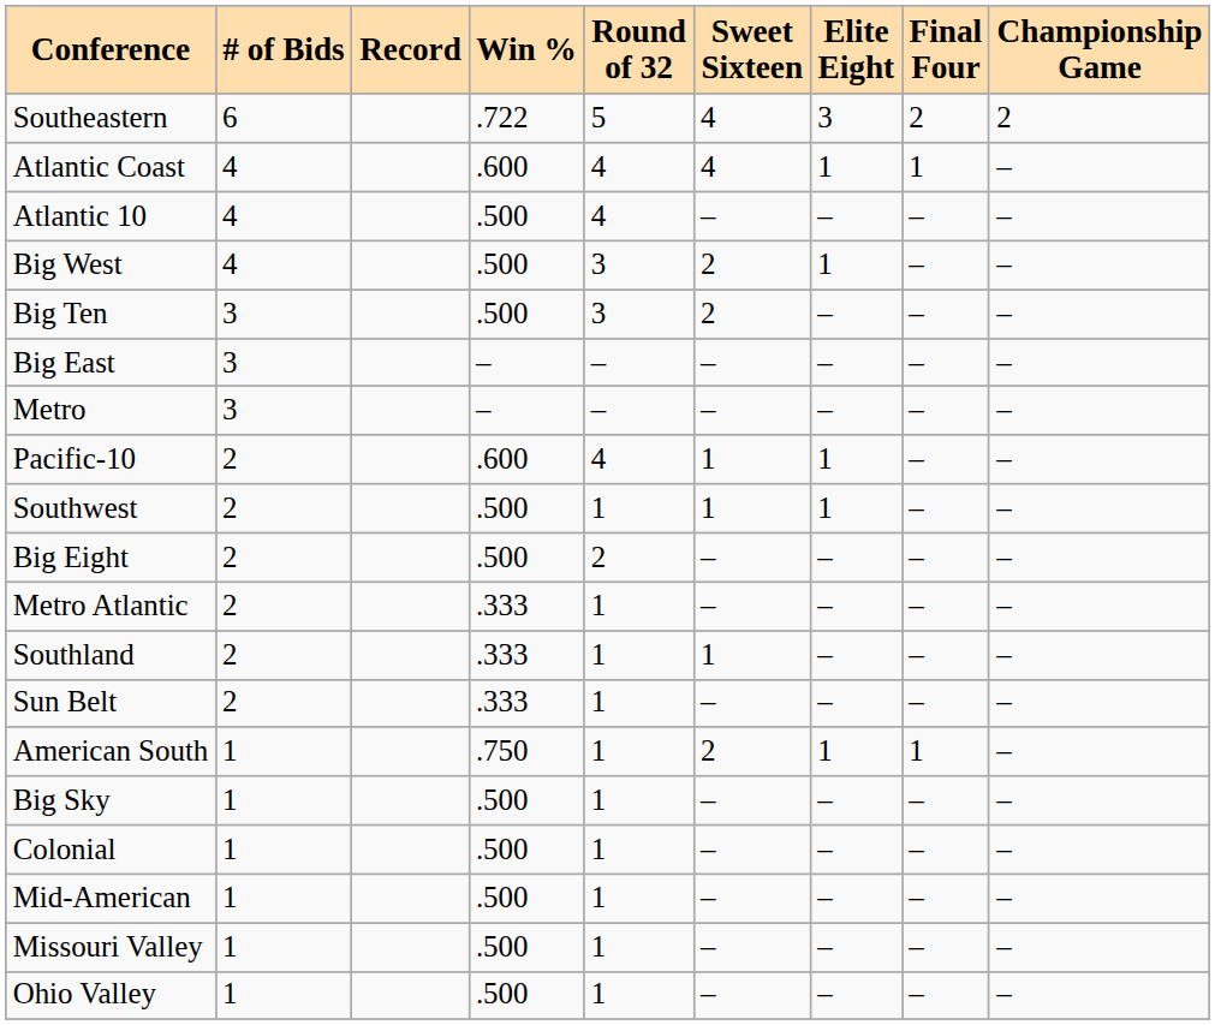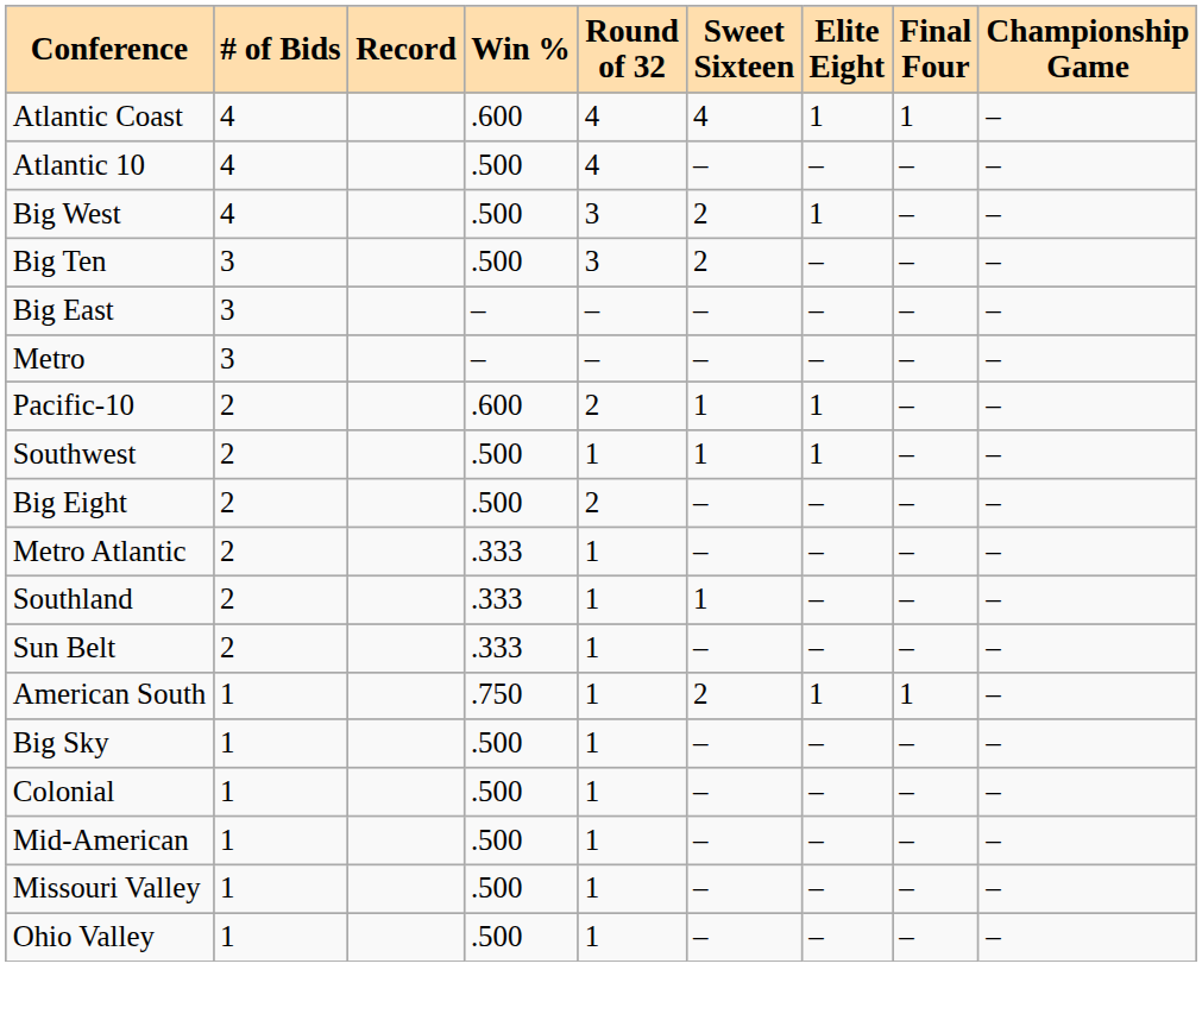 <table class="wikitable sortable">
 <tr>
 <th style="background-color:#FFDEAD;">Conference</th>
 <th style="background-color:#FFDEAD;"># of Bids</th>
 <th style="background-color:#FFDEAD;">Record</th>
 <th style="background-color:#FFDEAD;">Win %</th>
 <th style="background-color:#FFDEAD;">Round<br> of 32</th>
 <th style="background-color:#FFDEAD;">Sweet<br> Sixteen</th>
 <th style="background-color:#FFDEAD;">Elite<br> Eight</th>
 <th style="background-color:#FFDEAD;">Final<br> Four</th>
 <th style="background-color:#FFDEAD;">Championship<br> Game</th>
-</tr>
-<tr style="font-size:11pt"  valign="bottom">
-<td height="15">Southeastern</td>
-<td>6</td>
-<td></td>
-<td>.722</td>
-<td>5</td>
-<td>4</td>
-<td>3</td>
-<td>2</td>
-<td>2</td>
 </tr>
 <tr style="font-size:11pt"  valign="bottom">
 <td height="15">Atlantic Coast</td>
 <td>4</td>
 <td></td>
 <td>.600</td>
 <td>4</td>
 <td>4</td>
 <td>1</td>
 <td>1</td>
 <td>–</td>
 </tr>
 <tr style="font-size:11pt"  valign="bottom">
 <td height="15">Atlantic 10</td>
 <td>4</td>
 <td></td>
 <td>.500</td>
 <td>4</td>
 <td>–</td>
 <td>–</td>
 <td>–</td>
 <td>–</td>
 </tr>
 <tr style="font-size:11pt"  valign="bottom">
 <td height="15">Big West</td>
 <td>4</td>
 <td></td>
 <td>.500</td>
 <td>3</td>
 <td>2</td>
 <td>1</td>
 <td>–</td>
 <td>–</td>
 </tr>
 <tr style="font-size:11pt"  valign="bottom">
 <td height="15">Big Ten</td>
 <td>3</td>
 <td></td>
 <td>.500</td>
 <td>3</td>
 <td>2</td>
 <td>–</td>
 <td>–</td>
 <td>–</td>
 </tr>
 <tr style="font-size:11pt"  valign="bottom">
 <td height="15">Big East</td>
 <td>3</td>
 <td></td>
 <td>–</td>
 <td>–</td>
 <td>–</td>
 <td>–</td>
 <td>–</td>
 <td>–</td>
 </tr>
 <tr style="font-size:11pt"  valign="bottom">
 <td height="15">Metro</td>
 <td>3</td>
 <td></td>
 <td>–</td>
 <td>–</td>
 <td>–</td>
 <td>–</td>
 <td>–</td>
 <td>–</td>
 </tr>
 <tr style="font-size:11pt"  valign="bottom">
 <td height="15">Pacific-10</td>
 <td>2</td>
 <td></td>
 <td>.600</td>
-<td>4</td>
+<td>2</td>
 <td>1</td>
 <td>1</td>
 <td>–</td>
 <td>–</td>
 </tr>
 <tr style="font-size:11pt"  valign="bottom">
 <td height="15">Southwest</td>
 <td>2</td>
 <td></td>
 <td>.500</td>
 <td>1</td>
 <td>1</td>
 <td>1</td>
 <td>–</td>
 <td>–</td>
 </tr>
 <tr style="font-size:11pt"  valign="bottom">
 <td height="15">Big Eight</td>
 <td>2</td>
 <td></td>
 <td>.500</td>
 <td>2</td>
 <td>–</td>
 <td>–</td>
 <td>–</td>
 <td>–</td>
 </tr>
 <tr style="font-size:11pt"  valign="bottom">
 <td height="15">Metro Atlantic</td>
 <td>2</td>
 <td></td>
 <td>.333</td>
 <td>1</td>
 <td>–</td>
 <td>–</td>
 <td>–</td>
 <td>–</td>
 </tr>
 <tr style="font-size:11pt"  valign="bottom">
 <td height="15">Southland</td>
 <td>2</td>
 <td></td>
 <td>.333</td>
 <td>1</td>
 <td>1</td>
 <td>–</td>
 <td>–</td>
 <td>–</td>
 </tr>
 <tr style="font-size:11pt"  valign="bottom">
 <td height="15">Sun Belt</td>
 <td>2</td>
 <td></td>
 <td>.333</td>
 <td>1</td>
 <td>–</td>
 <td>–</td>
 <td>–</td>
 <td>–</td>
 </tr>
 <tr style="font-size:11pt"  valign="bottom">
 <td height="15">American South</td>
 <td>1</td>
 <td></td>
 <td>.750</td>
 <td>1</td>
 <td>2</td>
 <td>1</td>
 <td>1</td>
 <td>–</td>
 </tr>
 <tr style="font-size:11pt"  valign="bottom">
 <td height="15">Big Sky</td>
 <td>1</td>
 <td></td>
 <td>.500</td>
 <td>1</td>
 <td>–</td>
 <td>–</td>
 <td>–</td>
 <td>–</td>
 </tr>
 <tr style="font-size:11pt"  valign="bottom">
 <td height="15">Colonial</td>
 <td>1</td>
 <td></td>
 <td>.500</td>
 <td>1</td>
 <td>–</td>
 <td>–</td>
 <td>–</td>
 <td>–</td>
 </tr>
 <tr style="font-size:11pt"  valign="bottom">
 <td height="15">Mid-American</td>
 <td>1</td>
 <td></td>
 <td>.500</td>
 <td>1</td>
 <td>–</td>
 <td>–</td>
 <td>–</td>
 <td>–</td>
 </tr>
 <tr style="font-size:11pt"  valign="bottom">
 <td height="15">Missouri Valley</td>
 <td>1</td>
 <td></td>
 <td>.500</td>
 <td>1</td>
 <td>–</td>
 <td>–</td>
 <td>–</td>
 <td>–</td>
 </tr>
 <tr style="font-size:11pt"  valign="bottom">
 <td height="15">Ohio Valley</td>
 <td>1</td>
 <td></td>
 <td>.500</td>
 <td>1</td>
 <td>–</td>
 <td>–</td>
 <td>–</td>
 <td>–</td>
 </tr>
 </table>
